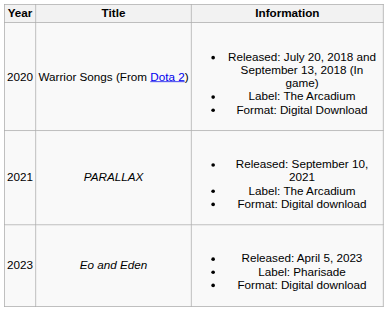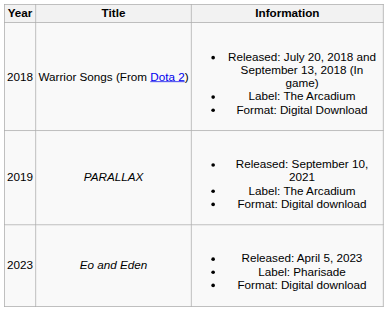 <table class="wikitable plainrowheaders" style="text-align:center;">
 <tr>
 <th scope="col">Year</th>
 <th scope="col">Title</th>
 <th scope="col" style="width:16em;">Information</th>
 </tr>
 <tr>
-<td>2020</td>
+<td>2018</td>
 <td>Warrior Songs (From <a href='#'>Dota 2</a>)</td>
 <td><br><ul><li>Released: July 20, 2018 and September 13, 2018 (In game)</li><li>Label: The Arcadium</li><li>Format: Digital Download</li></ul></td>
 </tr>
 <tr>
-<td>2021</td>
+<td>2019</td>
 <td><em>PARALLAX</em></td>
 <td><br><ul><li>Released: September 10, 2021</li><li>Label: The Arcadium</li><li>Format: Digital download</li></ul></td>
 </tr>
 <tr>
 <td>2023</td>
 <td><em>Eo and Eden</em></td>
 <td><br><ul><li>Released: April 5, 2023</li><li>Label: Pharisade</li><li>Format: Digital download</li></ul></td>
 </tr>
 </table>
